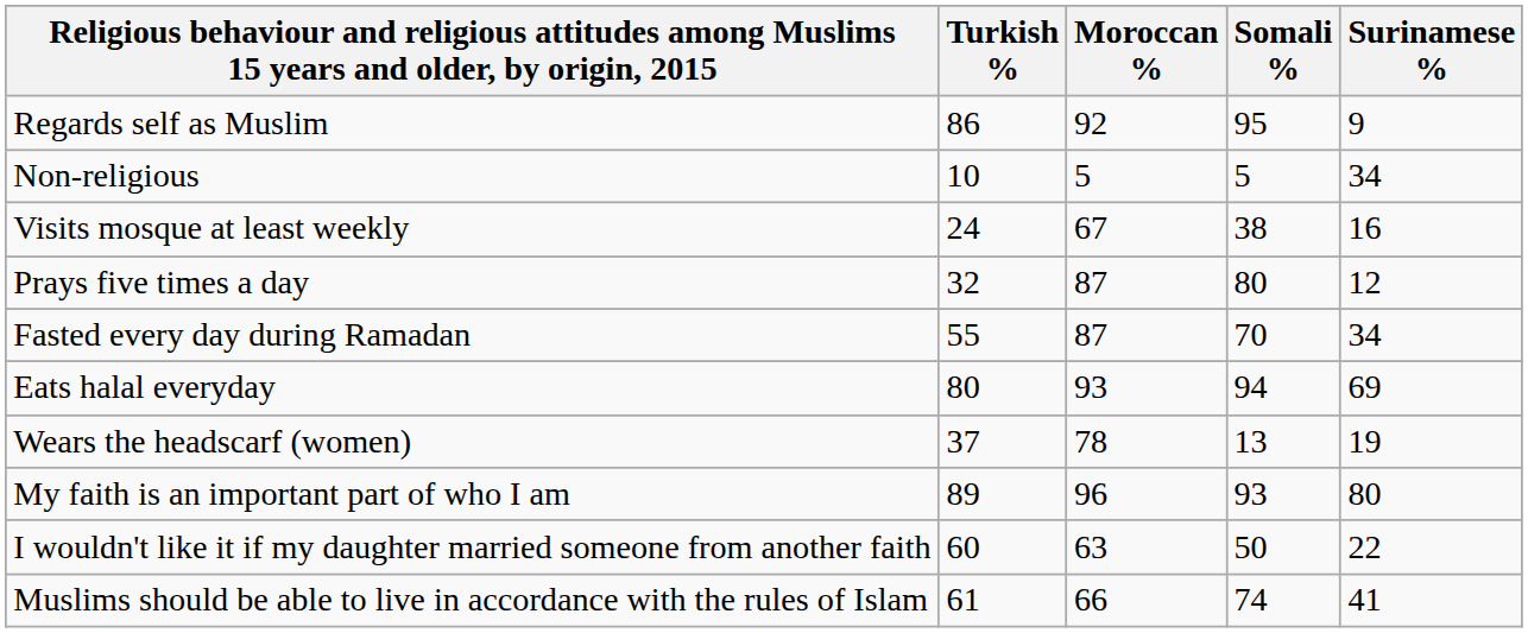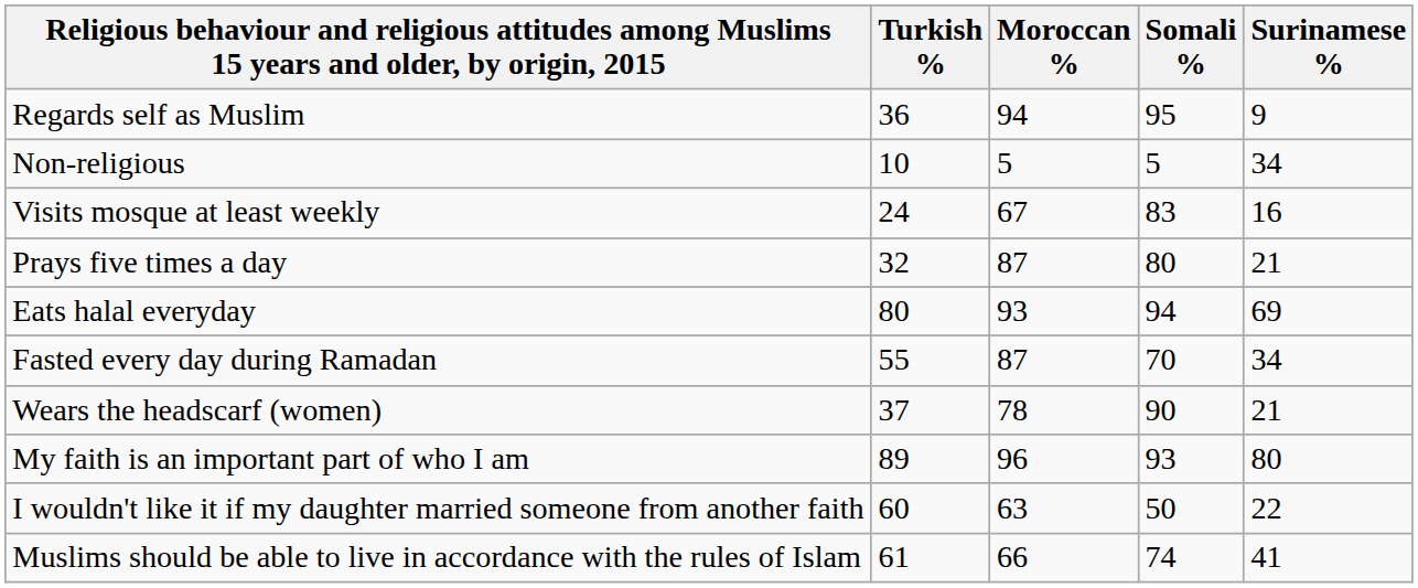 <table class="wikitable">
 <tr>
 <th>Religious behaviour and religious attitudes among Muslims<br>15 years and older, by origin, 2015</th>
 <th>Turkish<br>%</th>
 <th>Moroccan<br>%</th>
 <th>Somali<br>%</th>
 <th>Surinamese<br>%</th>
 </tr>
 <tr>
 <td>Regards self as Muslim</td>
-<td>86</td>
-<td>92</td>
+<td>36</td>
+<td>94</td>
 <td>95</td>
 <td>9</td>
 </tr>
 <tr>
 <td>Non-religious</td>
 <td>10</td>
 <td>5</td>
 <td>5</td>
 <td>34</td>
 </tr>
 <tr>
 <td>Visits mosque at least weekly</td>
 <td>24</td>
 <td>67</td>
-<td>38</td>
+<td>83</td>
 <td>16</td>
 </tr>
 <tr>
 <td>Prays five times a day</td>
 <td>32</td>
 <td>87</td>
 <td>80</td>
-<td>12</td>
+<td>21</td>
+</tr>
+<tr>
+<td>Eats halal everyday</td>
+<td>80</td>
+<td>93</td>
+<td>94</td>
+<td>69</td>
 </tr>
 <tr>
 <td>Fasted every day during Ramadan</td>
 <td>55</td>
 <td>87</td>
 <td>70</td>
 <td>34</td>
 </tr>
 <tr>
-<td>Eats halal everyday</td>
-<td>80</td>
-<td>93</td>
-<td>94</td>
-<td>69</td>
-</tr>
-<tr>
 <td>Wears the headscarf (women)</td>
 <td>37</td>
 <td>78</td>
-<td>13</td>
-<td>19</td>
+<td>90</td>
+<td>21</td>
 </tr>
 <tr>
 <td>My faith is an important part of who I am</td>
 <td>89</td>
 <td>96</td>
 <td>93</td>
 <td>80</td>
 </tr>
 <tr>
 <td>I wouldn't like it if my daughter married someone from another faith</td>
 <td>60</td>
 <td>63</td>
 <td>50</td>
 <td>22</td>
 </tr>
 <tr>
 <td>Muslims should be able to live in accordance with the rules of Islam</td>
 <td>61</td>
 <td>66</td>
 <td>74</td>
 <td>41</td>
 </tr>
 </table>
